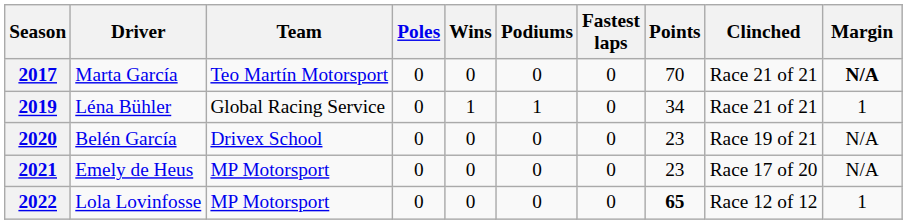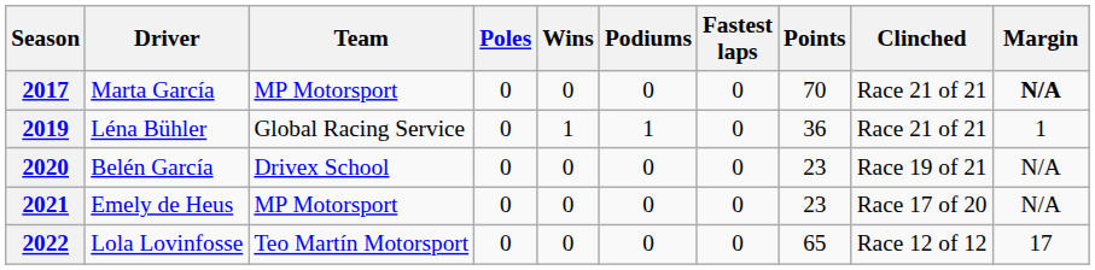 <table class="wikitable sortable" style="font-size:85%; text-align:center;">
 <tr>
 <th scope=col>Season</th>
 <th scope=col>Driver</th>
 <th scope=col>Team</th>
 <th scope=col><a href='#'>Poles</a></th>
 <th scope=col>Wins</th>
 <th scope=col>Podiums</th>
 <th scope=col width="40">Fastest laps</th>
 <th scope=col>Points</th>
 <th scope=col>Clinched</th>
 <th scope=col width="50">Margin</th>
 </tr>
 <tr>
 <th><a href='#'>2017</a></th>
 <td align=left> <a href='#'>Marta García</a></td>
-<td align=left> <a href='#'>Teo Martín Motorsport</a></td>
+<td align=left> <a href='#'>MP Motorsport</a></td>
 <td>0</td>
 <td>0</td>
 <td>0</td>
 <td>0</td>
 <td>70</td>
 <td>Race 21 of 21</td>
 <td><strong>N/A</strong></td>
 </tr>
 <tr>
 <th><a href='#'>2019</a></th>
 <td align=left> <a href='#'>Léna Bühler</a></td>
 <td align=left> Global Racing Service</td>
 <td>0</td>
 <td>1</td>
 <td>1</td>
 <td>0</td>
-<td>34</td>
+<td>36</td>
 <td>Race 21 of 21</td>
 <td>1</td>
 </tr>
 <tr>
 <th><a href='#'>2020</a></th>
 <td align=left> <a href='#'>Belén García</a></td>
 <td align=left> <a href='#'>Drivex School</a></td>
 <td>0</td>
 <td>0</td>
 <td>0</td>
 <td>0</td>
 <td>23</td>
 <td>Race 19 of 21</td>
 <td>N/A</td>
 </tr>
 <tr>
 <th><a href='#'>2021</a></th>
 <td align=left> <a href='#'>Emely de Heus</a></td>
 <td align=left> <a href='#'>MP Motorsport</a></td>
 <td>0</td>
 <td>0</td>
 <td>0</td>
 <td>0</td>
 <td>23</td>
 <td>Race 17 of 20</td>
 <td>N/A</td>
 </tr>
 <tr>
 <th><a href='#'>2022</a></th>
 <td align=left> <a href='#'>Lola Lovinfosse</a></td>
-<td align=left> <a href='#'>MP Motorsport</a></td>
+<td align=left> <a href='#'>Teo Martín Motorsport</a></td>
 <td>0</td>
 <td>0</td>
 <td>0</td>
 <td>0</td>
-<td><strong>65</strong></td>
+<td>65</td>
 <td>Race 12 of 12</td>
-<td>1</td>
+<td>17</td>
 </tr>
 </table>
